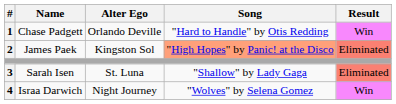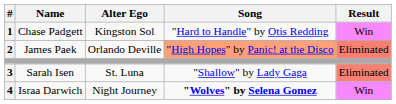 <table class="wikitable plainrowheaders" style="text-align: center;">
 <tr>
 <th>#</th>
 <th>Name</th>
 <th>Alter Ego</th>
 <th>Song</th>
 <th>Result</th>
 </tr>
 <tr>
 <th>1</th>
 <td>Chase Padgett</td>
-<td>Orlando Deville</td>
+<td>Kingston Sol</td>
 <td>"<a href='#'>Hard to Handle</a>" by <a href='#'>Otis Redding</a></td>
 <td bgcolor="#F888FD">Win</td>
 </tr>
 <tr>
 <th>2</th>
 <td>James Paek</td>
-<td>Kingston Sol</td>
+<td>Orlando Deville</td>
 <td style="background: lightsalmon;">"<a href='#'>High Hopes</a>" by <a href='#'>Panic! at the Disco</a></td>
 <td bgcolor=salmon>Eliminated</td>
 </tr>
 <tr>
 <td colspan="6" style="background:darkgray"></td>
 </tr>
 <tr>
 <th>3</th>
 <td>Sarah Isen</td>
 <td>St. Luna</td>
 <td>"<a href='#'>Shallow</a>" by <a href='#'>Lady Gaga</a></td>
 <td bgcolor=salmon>Eliminated</td>
 </tr>
 <tr>
 <th>4</th>
 <td>Israa Darwich</td>
 <td>Night Journey</td>
-<td>"<a href='#'>Wolves</a>" by <a href='#'>Selena Gomez</a></td>
+<td><strong>"<a href='#'>Wolves</a>" by <a href='#'>Selena Gomez</a></strong></td>
 <td bgcolor="#F888FD">Win</td>
 </tr>
 </table>
